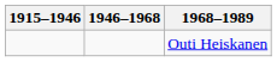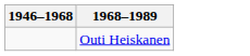 <table class="wikitable sortable">
 <tr>
-<th>1915–1946</th>
 <th>1946–1968</th>
 <th>1968–1989</th>
 </tr>
 <tr>
 <td></td>
-<td></td>
 <td><a href='#'>Outi Heiskanen</a></td>
 </tr>
 </table>
